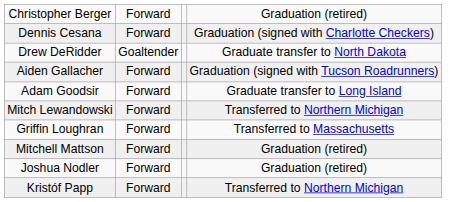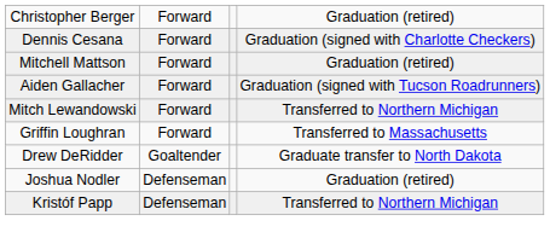 <table class="wikitable">
 <tr align="center" bgcolor="">
 <td>Christopher Berger</td>
 <td>Forward</td>
 <td></td>
 <td>Graduation (retired)</td>
 </tr>
 <tr align="center" bgcolor="f0f0f0">
 <td>Dennis Cesana</td>
 <td>Forward</td>
 <td></td>
 <td>Graduation (signed with <a href='#'>Charlotte Checkers</a>)</td>
 </tr>
-<tr align="center" bgcolor="">
-<td>Drew DeRidder</td>
-<td>Goaltender</td>
+<tr align="center" bgcolor="f0f0f0">
+<td>Mitchell Mattson</td>
+<td>Forward</td>
 <td></td>
-<td>Graduate transfer to <a href='#'>North Dakota</a></td>
+<td>Graduation (retired)</td>
 </tr>
 <tr align="center" bgcolor="f0f0f0">
 <td>Aiden Gallacher</td>
 <td>Forward</td>
 <td></td>
 <td>Graduation (signed with <a href='#'>Tucson Roadrunners</a>)</td>
-</tr>
-<tr align="center" bgcolor="">
-<td>Adam Goodsir</td>
-<td>Forward</td>
-<td></td>
-<td>Graduate transfer to <a href='#'>Long Island</a></td>
 </tr>
 <tr align="center" bgcolor="f0f0f0">
 <td>Mitch Lewandowski</td>
 <td>Forward</td>
 <td></td>
 <td>Transferred to <a href='#'>Northern Michigan</a></td>
 </tr>
 <tr align="center" bgcolor="">
 <td>Griffin Loughran</td>
 <td>Forward</td>
 <td></td>
 <td>Transferred to <a href='#'>Massachusetts</a></td>
 </tr>
-<tr align="center" bgcolor="f0f0f0">
-<td>Mitchell Mattson</td>
-<td>Forward</td>
+<tr align="center" bgcolor="">
+<td>Drew DeRidder</td>
+<td>Goaltender</td>
 <td></td>
-<td>Graduation (retired)</td>
+<td>Graduate transfer to <a href='#'>North Dakota</a></td>
 </tr>
 <tr align="center" bgcolor="">
 <td>Joshua Nodler</td>
-<td>Forward</td>
+<td>Defenseman</td>
 <td></td>
 <td>Graduation (retired)</td>
 </tr>
 <tr align="center" bgcolor="f0f0f0">
 <td>Kristóf Papp</td>
-<td>Forward</td>
+<td>Defenseman</td>
 <td></td>
 <td>Transferred to <a href='#'>Northern Michigan</a></td>
 </tr>
 </table>
